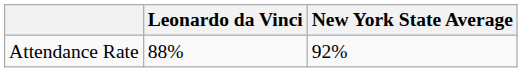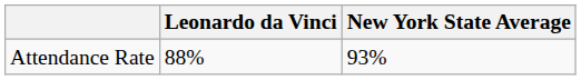 <table class="wikitable">
 <tr>
 <th></th>
 <th>Leonardo da Vinci</th>
 <th>New York State Average</th>
 </tr>
 <tr>
 <td>Attendance Rate</td>
 <td>88%</td>
-<td>92%</td>
+<td>93%</td>
 </tr>
 </table>
